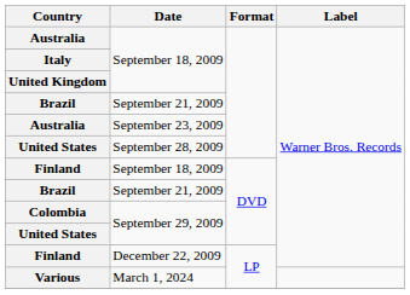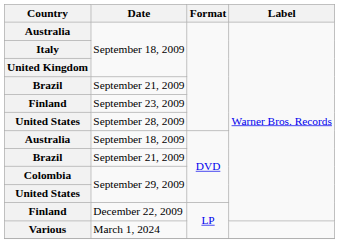 <table class="wikitable plainrowheaders">
 <tr>
 <th>Country</th>
 <th>Date</th>
 <th>Format</th>
 <th>Label</th>
 </tr>
 <tr>
 <th scope="row">Australia</th>
 <td rowspan="3">September 18, 2009</td>
 <td rowspan="6" style="text-align:center;"></td>
 <td rowspan="11" style="text-align:center;"><a href='#'>Warner Bros. Records</a></td>
 </tr>
 <tr>
 <th scope="row">Italy</th>
 </tr>
 <tr>
 <th scope="row">United Kingdom</th>
 </tr>
 <tr>
 <th scope="row">Brazil</th>
 <td>September 21, 2009</td>
 </tr>
 <tr>
-<th scope="row">Australia</th>
+<th scope="row">Finland</th>
 <td>September 23, 2009</td>
 </tr>
 <tr>
 <th scope="row">United States</th>
 <td>September 28, 2009</td>
 </tr>
 <tr>
-<th scope="row">Finland</th>
+<th scope="row">Australia</th>
 <td>September 18, 2009</td>
 <td rowspan="4" style="text-align:center;"><a href='#'>DVD</a></td>
 </tr>
 <tr>
 <th scope="row">Brazil</th>
 <td>September 21, 2009</td>
 </tr>
 <tr>
 <th scope="row">Colombia</th>
 <td rowspan="2">September 29, 2009</td>
 </tr>
 <tr>
 <th scope="row">United States</th>
 </tr>
 <tr>
 <th scope="row">Finland</th>
 <td>December 22, 2009</td>
 <td rowspan="2" style="text-align:center;"><a href='#'>LP</a></td>
 </tr>
 <tr>
 <th scope="row">Various</th>
 <td>March 1, 2024</td>
 <td></td>
 </tr>
 <tr>
 </tr>
 </table>
